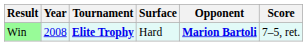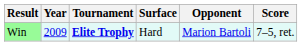 <table class="sortable wikitable">
 <tr>
 <th>Result</th>
 <th>Year</th>
 <th>Tournament</th>
 <th>Surface</th>
 <th>Opponent</th>
 <th>Score</th>
 </tr>
 <tr style="background:#E2FAF7">
 <td bgcolor="98FB98">Win</td>
-<td><a href='#'>2008</a></td>
+<td><a href='#'>2009</a></td>
 <td><strong><a href='#'>Elite Trophy</a></strong></td>
 <td>Hard</td>
-<td><strong> <a href='#'>Marion Bartoli</a></strong></td>
+<td> <a href='#'>Marion Bartoli</a></td>
 <td>7–5, ret.</td>
 </tr>
 </table>
